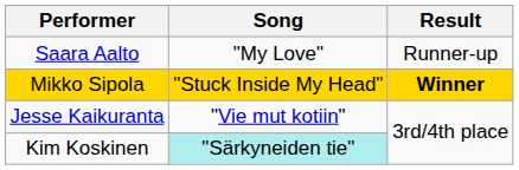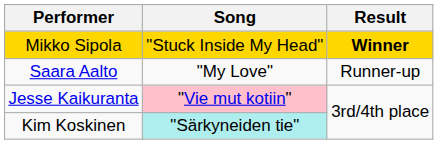 <table class="wikitable" style="text-align: center; width: auto">
 <tr>
 <th>Performer</th>
 <th>Song</th>
 <th>Result</th>
-</tr>
-<tr>
-<td><a href='#'>Saara Aalto</a></td>
-<td>"My Love"</td>
-<td>Runner-up</td>
 </tr>
 <tr style="background:gold">
 <td>Mikko Sipola</td>
 <td>"Stuck Inside My Head"</td>
 <td><strong>Winner</strong></td>
 </tr>
 <tr>
+<td><a href='#'>Saara Aalto</a></td>
+<td>"My Love"</td>
+<td>Runner-up</td>
+</tr>
+<tr>
 <td><a href='#'>Jesse Kaikuranta</a></td>
-<td>"<a href='#'>Vie mut kotiin</a>"</td>
+<td style="background: pink;">"<a href='#'>Vie mut kotiin</a>"</td>
 <td rowspan="2">3rd/4th place</td>
 </tr>
 <tr>
 <td>Kim Koskinen</td>
 <td style="background: paleturquoise;">"Särkyneiden tie"</td>
 </tr>
 </table>
